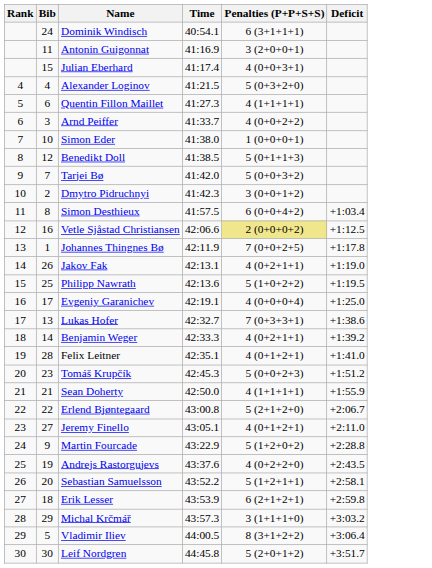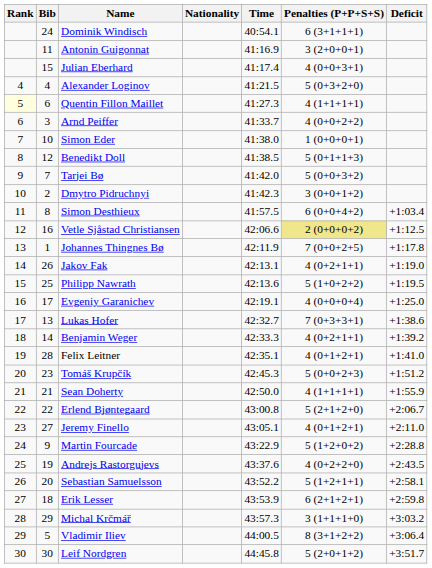 <table class="wikitable sortable" style="text-align:center">
 <tr>
 <th data-sort-type=number>Rank</th>
 <th>Bib</th>
 <th>Name</th>
+<th>Nationality</th>
 <th>Time</th>
 <th>Penalties (P+P+S+S)</th>
 <th>Deficit</th>
 </tr>
 <tr>
 <td></td>
 <td>24</td>
 <td align=left><a href='#'>Dominik Windisch</a></td>
+<td align=left></td>
 <td>40:54.1</td>
 <td>6 (3+1+1+1)</td>
 <td></td>
 </tr>
 <tr>
 <td></td>
 <td>11</td>
 <td align=left><a href='#'>Antonin Guigonnat</a></td>
+<td align=left></td>
 <td>41:16.9</td>
 <td>3 (2+0+0+1)</td>
 <td></td>
 </tr>
 <tr>
 <td></td>
 <td>15</td>
 <td align=left><a href='#'>Julian Eberhard</a></td>
+<td align=left></td>
 <td>41:17.4</td>
 <td>4 (0+0+3+1)</td>
 <td></td>
 </tr>
 <tr>
 <td>4</td>
 <td>4</td>
 <td align=left><a href='#'>Alexander Loginov</a></td>
+<td align=left></td>
 <td>41:21.5</td>
 <td>5 (0+3+2+0)</td>
 <td></td>
 </tr>
 <tr>
-<td>5</td>
+<td style="background: lightyellow;">5</td>
 <td>6</td>
 <td align=left><a href='#'>Quentin Fillon Maillet</a></td>
+<td align=left></td>
 <td>41:27.3</td>
 <td>4 (1+1+1+1)</td>
 <td></td>
 </tr>
 <tr>
 <td>6</td>
 <td>3</td>
 <td align=left><a href='#'>Arnd Peiffer</a></td>
+<td align=left></td>
 <td>41:33.7</td>
 <td>4 (0+0+2+2)</td>
 <td></td>
 </tr>
 <tr>
 <td>7</td>
 <td>10</td>
 <td align=left><a href='#'>Simon Eder</a></td>
+<td align=left></td>
 <td>41:38.0</td>
 <td>1 (0+0+0+1)</td>
 <td></td>
 </tr>
 <tr>
 <td>8</td>
 <td>12</td>
 <td align=left><a href='#'>Benedikt Doll</a></td>
+<td align=left></td>
 <td>41:38.5</td>
 <td>5 (0+1+1+3)</td>
 <td></td>
 </tr>
 <tr>
 <td>9</td>
 <td>7</td>
 <td align=left><a href='#'>Tarjei Bø</a></td>
+<td align=left></td>
 <td>41:42.0</td>
 <td>5 (0+0+3+2)</td>
 <td></td>
 </tr>
 <tr>
 <td>10</td>
 <td>2</td>
 <td align=left><a href='#'>Dmytro Pidruchnyi</a></td>
+<td align=left></td>
 <td>41:42.3</td>
 <td>3 (0+0+1+2)</td>
 <td></td>
 </tr>
 <tr>
 <td>11</td>
 <td>8</td>
 <td align=left><a href='#'>Simon Desthieux</a></td>
+<td align=left></td>
 <td>41:57.5</td>
 <td>6 (0+0+4+2)</td>
 <td>+1:03.4</td>
 </tr>
 <tr>
 <td>12</td>
 <td>16</td>
 <td align=left><a href='#'>Vetle Sjåstad Christiansen</a></td>
+<td align=left></td>
 <td>42:06.6</td>
 <td style="background: khaki;">2 (0+0+0+2)</td>
 <td>+1:12.5</td>
 </tr>
 <tr>
 <td>13</td>
 <td>1</td>
 <td align=left><a href='#'>Johannes Thingnes Bø</a></td>
+<td align=left></td>
 <td>42:11.9</td>
 <td>7 (0+0+2+5)</td>
 <td>+1:17.8</td>
 </tr>
 <tr>
 <td>14</td>
 <td>26</td>
 <td align=left><a href='#'>Jakov Fak</a></td>
+<td align=left></td>
 <td>42:13.1</td>
 <td>4 (0+2+1+1)</td>
 <td>+1:19.0</td>
 </tr>
 <tr>
 <td>15</td>
 <td>25</td>
 <td align=left><a href='#'>Philipp Nawrath</a></td>
+<td align=left></td>
 <td>42:13.6</td>
 <td>5 (1+0+2+2)</td>
 <td>+1:19.5</td>
 </tr>
 <tr>
 <td>16</td>
 <td>17</td>
 <td align=left><a href='#'>Evgeniy Garanichev</a></td>
+<td align=left></td>
 <td>42:19.1</td>
 <td>4 (0+0+0+4)</td>
 <td>+1:25.0</td>
 </tr>
 <tr>
 <td>17</td>
 <td>13</td>
 <td align=left><a href='#'>Lukas Hofer</a></td>
+<td align=left></td>
 <td>42:32.7</td>
 <td>7 (0+3+3+1)</td>
 <td>+1:38.6</td>
 </tr>
 <tr>
 <td>18</td>
 <td>14</td>
 <td align=left><a href='#'>Benjamin Weger</a></td>
+<td align=left></td>
 <td>42:33.3</td>
 <td>4 (0+2+1+1)</td>
 <td>+1:39.2</td>
 </tr>
 <tr>
 <td>19</td>
 <td>28</td>
 <td align=left>Felix Leitner</td>
+<td align=left></td>
 <td>42:35.1</td>
 <td>4 (0+1+2+1)</td>
 <td>+1:41.0</td>
 </tr>
 <tr>
 <td>20</td>
 <td>23</td>
 <td align=left><a href='#'>Tomáš Krupčík</a></td>
+<td align=left></td>
 <td>42:45.3</td>
 <td>5 (0+0+2+3)</td>
 <td>+1:51.2</td>
 </tr>
 <tr>
 <td>21</td>
 <td>21</td>
 <td align=left><a href='#'>Sean Doherty</a></td>
+<td align=left></td>
 <td>42:50.0</td>
 <td>4 (1+1+1+1)</td>
 <td>+1:55.9</td>
 </tr>
 <tr>
 <td>22</td>
 <td>22</td>
 <td align=left><a href='#'>Erlend Bjøntegaard</a></td>
+<td align=left></td>
 <td>43:00.8</td>
 <td>5 (2+1+2+0)</td>
 <td>+2:06.7</td>
 </tr>
 <tr>
 <td>23</td>
 <td>27</td>
 <td align=left><a href='#'>Jeremy Finello</a></td>
+<td align=left></td>
 <td>43:05.1</td>
 <td>4 (0+1+2+1)</td>
 <td>+2:11.0</td>
 </tr>
 <tr>
 <td>24</td>
 <td>9</td>
 <td align=left><a href='#'>Martin Fourcade</a></td>
+<td align=left></td>
 <td>43:22.9</td>
 <td>5 (1+2+0+2)</td>
 <td>+2:28.8</td>
 </tr>
 <tr>
 <td>25</td>
 <td>19</td>
 <td align=left><a href='#'>Andrejs Rastorgujevs</a></td>
+<td align=left></td>
 <td>43:37.6</td>
 <td>4 (0+2+2+0)</td>
 <td>+2:43.5</td>
 </tr>
 <tr>
 <td>26</td>
 <td>20</td>
 <td align=left><a href='#'>Sebastian Samuelsson</a></td>
+<td align=left></td>
 <td>43:52.2</td>
 <td>5 (1+2+1+1)</td>
 <td>+2:58.1</td>
 </tr>
 <tr>
 <td>27</td>
 <td>18</td>
 <td align=left><a href='#'>Erik Lesser</a></td>
+<td align=left></td>
 <td>43:53.9</td>
 <td>6 (2+1+2+1)</td>
 <td>+2:59.8</td>
 </tr>
 <tr>
 <td>28</td>
 <td>29</td>
 <td align=left><a href='#'>Michal Krčmář</a></td>
+<td align=left></td>
 <td>43:57.3</td>
 <td>3 (1+1+1+0)</td>
 <td>+3:03.2</td>
 </tr>
 <tr>
 <td>29</td>
 <td>5</td>
 <td align=left><a href='#'>Vladimir Iliev</a></td>
+<td align=left></td>
 <td>44:00.5</td>
 <td>8 (3+1+2+2)</td>
 <td>+3:06.4</td>
 </tr>
 <tr>
 <td>30</td>
 <td>30</td>
 <td align=left><a href='#'>Leif Nordgren</a></td>
+<td align=left></td>
 <td>44:45.8</td>
 <td>5 (2+0+1+2)</td>
 <td>+3:51.7</td>
 </tr>
 </table>
